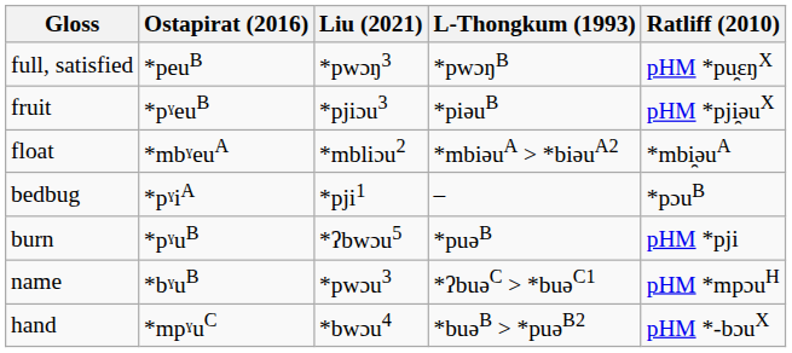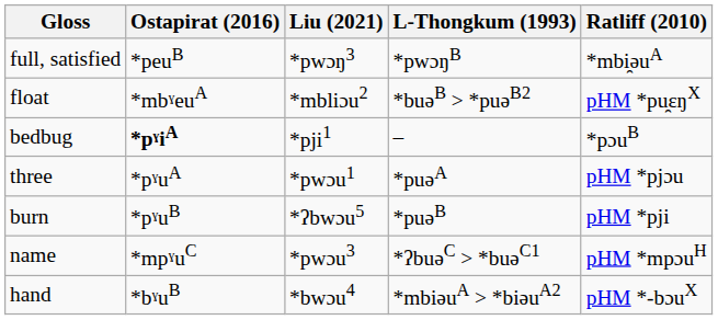 <table class="wikitable">
 <tr>
 <th>Gloss</th>
 <th>Ostapirat (2016)</th>
 <th>Liu (2021)</th>
 <th>L-Thongkum (1993)</th>
 <th>Ratliff (2010)</th>
 </tr>
 <tr>
 <td>full, satisfied</td>
 <td>*peu<sup>B</sup></td>
 <td>*pwɔŋ<sup>3</sup></td>
 <td>*pwɔŋ<sup>B</sup></td>
-<td><a href='#'>pHM</a> *pu̯ɛŋ<sup>X</sup></td>
-</tr>
-<tr>
-<td>fruit</td>
-<td>*pˠeu<sup>B</sup></td>
-<td>*pjiɔu<sup>3</sup></td>
-<td>*piəu<sup>B</sup></td>
-<td><a href='#'>pHM</a> *pji̯əu<sup>X</sup></td>
+<td>*mbi̯əu<sup>A</sup></td>
 </tr>
 <tr>
 <td>float</td>
 <td>*mbˠeu<sup>A</sup></td>
 <td>*mbliɔu<sup>2</sup></td>
-<td>*mbiəu<sup>A</sup> > *biəu<sup>A2</sup></td>
-<td>*mbi̯əu<sup>A</sup></td>
+<td>*buə<sup>B</sup> > *puə<sup>B2</sup></td>
+<td><a href='#'>pHM</a> *pu̯ɛŋ<sup>X</sup></td>
 </tr>
 <tr>
 <td>bedbug</td>
-<td>*pˠi<sup>A</sup></td>
+<td><strong>*pˠi<sup>A</sup></strong></td>
 <td>*pji<sup>1</sup></td>
 <td>–</td>
 <td>*pɔu<sup>B</sup></td>
+</tr>
+<tr>
+<td>three</td>
+<td>*pˠu<sup>A</sup></td>
+<td>*pwɔu<sup>1</sup></td>
+<td>*puə<sup>A</sup></td>
+<td><a href='#'>pHM</a> *pjɔu</td>
 </tr>
 <tr>
 <td>burn</td>
 <td>*pˠu<sup>B</sup></td>
 <td>*ʔbwɔu<sup>5</sup></td>
 <td>*puə<sup>B</sup></td>
 <td><a href='#'>pHM</a> *pji</td>
 </tr>
 <tr>
 <td>name</td>
-<td>*bˠu<sup>B</sup></td>
+<td>*mpˠu<sup>C</sup></td>
 <td>*pwɔu<sup>3</sup></td>
 <td>*ʔbuə<sup>C</sup> > *buə<sup>C1</sup></td>
 <td><a href='#'>pHM</a> *mpɔu<sup>H</sup></td>
 </tr>
 <tr>
 <td>hand</td>
-<td>*mpˠu<sup>C</sup></td>
+<td>*bˠu<sup>B</sup></td>
 <td>*bwɔu<sup>4</sup></td>
-<td>*buə<sup>B</sup> > *puə<sup>B2</sup></td>
+<td>*mbiəu<sup>A</sup> > *biəu<sup>A2</sup></td>
 <td><a href='#'>pHM</a> *-bɔu<sup>X</sup></td>
 </tr>
 </table>
